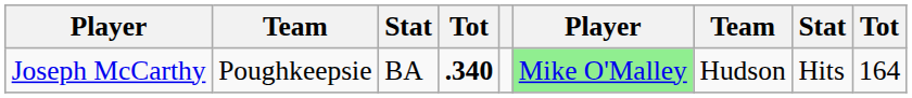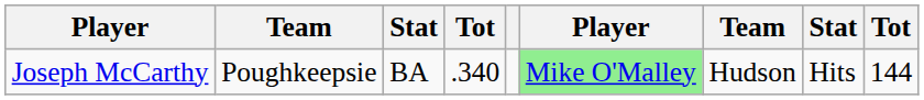 <table class="wikitable">
 <tr>
 <th>Player</th>
 <th>Team</th>
 <th>Stat</th>
 <th>Tot</th>
 <th></th>
 <th>Player</th>
 <th>Team</th>
 <th>Stat</th>
 <th>Tot</th>
 </tr>
 <tr>
 <td><a href='#'>Joseph McCarthy</a></td>
 <td>Poughkeepsie</td>
 <td>BA</td>
-<td><strong>.340</strong></td>
+<td>.340</td>
 <td></td>
 <td style="background: lightgreen;"><a href='#'>Mike O'Malley</a></td>
 <td>Hudson</td>
 <td>Hits</td>
-<td>164</td>
+<td>144</td>
 </tr>
 </table>
